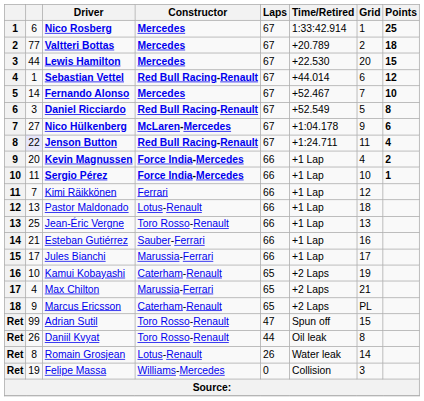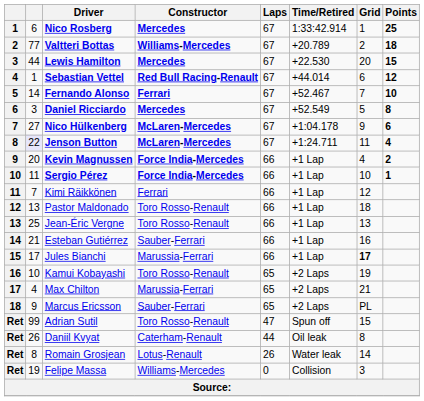 <table class="wikitable" style="font-size: 85%">
 <tr>
 <th></th>
 <th></th>
 <th>Driver</th>
 <th>Constructor</th>
 <th>Laps</th>
 <th>Time/Retired</th>
 <th>Grid</th>
 <th>Points</th>
 </tr>
 <tr>
 <th>1</th>
 <td align="center">6</td>
 <td> <strong><a href='#'>Nico Rosberg</a></strong></td>
 <td><strong><a href='#'>Mercedes</a></strong></td>
 <td>67</td>
 <td>1:33:42.914</td>
 <td>1</td>
 <td><strong>25</strong></td>
 </tr>
 <tr>
 <th>2</th>
 <td align="center">77</td>
 <td> <strong><a href='#'>Valtteri Bottas</a></strong></td>
-<td><strong><a href='#'>Mercedes</a></strong></td>
+<td><strong><a href='#'>Williams</a>-<a href='#'>Mercedes</a></strong></td>
 <td>67</td>
 <td>+20.789</td>
 <td>2</td>
 <td><strong>18</strong></td>
 </tr>
 <tr>
 <th>3</th>
 <td align="center">44</td>
 <td> <strong><a href='#'>Lewis Hamilton</a></strong></td>
 <td><strong><a href='#'>Mercedes</a></strong></td>
 <td>67</td>
 <td>+22.530</td>
 <td>20</td>
 <td><strong>15</strong></td>
 </tr>
 <tr>
 <th>4</th>
 <td align="center">1</td>
 <td> <strong><a href='#'>Sebastian Vettel</a></strong></td>
 <td><strong><a href='#'>Red Bull Racing</a>-<a href='#'>Renault</a></strong></td>
 <td>67</td>
 <td>+44.014</td>
 <td>6</td>
 <td><strong>12</strong></td>
 </tr>
 <tr>
 <th>5</th>
 <td align="center">14</td>
 <td> <strong><a href='#'>Fernando Alonso</a></strong></td>
-<td><strong><a href='#'>Mercedes</a></strong></td>
+<td><strong><a href='#'>Ferrari</a></strong></td>
 <td>67</td>
 <td>+52.467</td>
 <td>7</td>
 <td><strong>10</strong></td>
 </tr>
 <tr>
 <th>6</th>
 <td align="center">3</td>
 <td> <strong><a href='#'>Daniel Ricciardo</a></strong></td>
-<td><strong><a href='#'>Red Bull Racing</a>-<a href='#'>Renault</a></strong></td>
+<td><strong><a href='#'>Mercedes</a></strong></td>
 <td>67</td>
 <td>+52.549</td>
 <td>5</td>
 <td><strong>8</strong></td>
 </tr>
 <tr>
 <th>7</th>
 <td align="center">27</td>
 <td> <strong><a href='#'>Nico Hülkenberg</a></strong></td>
 <td><strong><a href='#'>McLaren</a>-<a href='#'>Mercedes</a></strong></td>
 <td>67</td>
 <td>+1:04.178</td>
 <td>9</td>
 <td><strong>6</strong></td>
 </tr>
 <tr>
 <th>8</th>
 <td align="center" style="background: lavender;">22</td>
 <td> <strong><a href='#'>Jenson Button</a></strong></td>
-<td><strong><a href='#'>Red Bull Racing</a>-<a href='#'>Renault</a></strong></td>
+<td><strong><a href='#'>McLaren</a>-<a href='#'>Mercedes</a></strong></td>
 <td>67</td>
 <td>+1:24.711</td>
 <td>11</td>
 <td><strong>4</strong></td>
 </tr>
 <tr>
 <th>9</th>
 <td align="center">20</td>
 <td> <strong><a href='#'>Kevin Magnussen</a></strong></td>
 <td><strong><a href='#'>Force India</a>-<a href='#'>Mercedes</a></strong></td>
 <td>66</td>
 <td>+1 Lap</td>
 <td>4</td>
 <td><strong>2</strong></td>
 </tr>
 <tr>
 <th>10</th>
 <td align="center">11</td>
 <td> <strong><a href='#'>Sergio Pérez</a></strong></td>
 <td><strong><a href='#'>Force India</a>-<a href='#'>Mercedes</a></strong></td>
 <td>66</td>
 <td>+1 Lap</td>
 <td>10</td>
 <td><strong>1</strong></td>
 </tr>
 <tr>
 <th>11</th>
 <td align="center">7</td>
 <td> <a href='#'>Kimi Räikkönen</a></td>
 <td><a href='#'>Ferrari</a></td>
 <td>66</td>
 <td>+1 Lap</td>
 <td>12</td>
 <td></td>
 </tr>
 <tr>
 <th>12</th>
 <td align="center">13</td>
 <td> <a href='#'>Pastor Maldonado</a></td>
-<td><a href='#'>Lotus</a>-<a href='#'>Renault</a></td>
+<td><a href='#'>Toro Rosso</a>-<a href='#'>Renault</a></td>
 <td>66</td>
 <td>+1 Lap</td>
 <td>18</td>
 <td></td>
 </tr>
 <tr>
 <th>13</th>
 <td align="center">25</td>
 <td> <a href='#'>Jean-Éric Vergne</a></td>
 <td><a href='#'>Toro Rosso</a>-<a href='#'>Renault</a></td>
 <td>66</td>
 <td>+1 Lap</td>
 <td>13</td>
 <td></td>
 </tr>
 <tr>
 <th>14</th>
 <td align="center">21</td>
 <td> <a href='#'>Esteban Gutiérrez</a></td>
 <td><a href='#'>Sauber</a>-<a href='#'>Ferrari</a></td>
 <td>66</td>
 <td>+1 Lap</td>
 <td>16</td>
 <td></td>
 </tr>
 <tr>
 <th>15</th>
 <td align="center">17</td>
 <td> <a href='#'>Jules Bianchi</a></td>
 <td><a href='#'>Marussia</a>-<a href='#'>Ferrari</a></td>
 <td>66</td>
 <td>+1 Lap</td>
-<td>17</td>
+<td><strong>17</strong></td>
 <td></td>
 </tr>
 <tr>
 <th>16</th>
 <td align="center">10</td>
 <td> <a href='#'>Kamui Kobayashi</a></td>
-<td><a href='#'>Caterham</a>-<a href='#'>Renault</a></td>
+<td><a href='#'>Toro Rosso</a>-<a href='#'>Renault</a></td>
 <td>65</td>
 <td>+2 Laps</td>
 <td>19</td>
 <td></td>
 </tr>
 <tr>
 <th>17</th>
 <td align="center">4</td>
 <td> <a href='#'>Max Chilton</a></td>
 <td><a href='#'>Marussia</a>-<a href='#'>Ferrari</a></td>
 <td>65</td>
 <td>+2 Laps</td>
 <td>21</td>
 <td></td>
 </tr>
 <tr>
 <th>18</th>
 <td align="center">9</td>
 <td> <a href='#'>Marcus Ericsson</a></td>
-<td><a href='#'>Caterham</a>-<a href='#'>Renault</a></td>
+<td><a href='#'>Sauber</a>-<a href='#'>Ferrari</a></td>
 <td>65</td>
 <td>+2 Laps</td>
 <td>PL</td>
 <td></td>
 </tr>
 <tr>
 <th>Ret</th>
 <td align="center">99</td>
 <td> <a href='#'>Adrian Sutil</a></td>
 <td><a href='#'>Toro Rosso</a>-<a href='#'>Renault</a></td>
 <td>47</td>
 <td>Spun off</td>
 <td>15</td>
 <td></td>
 </tr>
 <tr>
 <th>Ret</th>
 <td align="center">26</td>
 <td> <a href='#'>Daniil Kvyat</a></td>
-<td><a href='#'>Toro Rosso</a>-<a href='#'>Renault</a></td>
+<td><a href='#'>Caterham</a>-<a href='#'>Renault</a></td>
 <td>44</td>
 <td>Oil leak</td>
 <td>8</td>
 <td></td>
 </tr>
 <tr>
 <th>Ret</th>
 <td align="center">8</td>
 <td> <a href='#'>Romain Grosjean</a></td>
 <td><a href='#'>Lotus</a>-<a href='#'>Renault</a></td>
 <td>26</td>
 <td>Water leak</td>
 <td>14</td>
 <td></td>
 </tr>
 <tr>
 <th>Ret</th>
 <td align="center">19</td>
 <td> <a href='#'>Felipe Massa</a></td>
 <td><a href='#'>Williams</a>-<a href='#'>Mercedes</a></td>
 <td>0</td>
 <td>Collision</td>
 <td>3</td>
 <td></td>
 </tr>
 <tr>
 <th colspan=8>Source:</th>
 </tr>
 <tr>
 </tr>
 </table>
